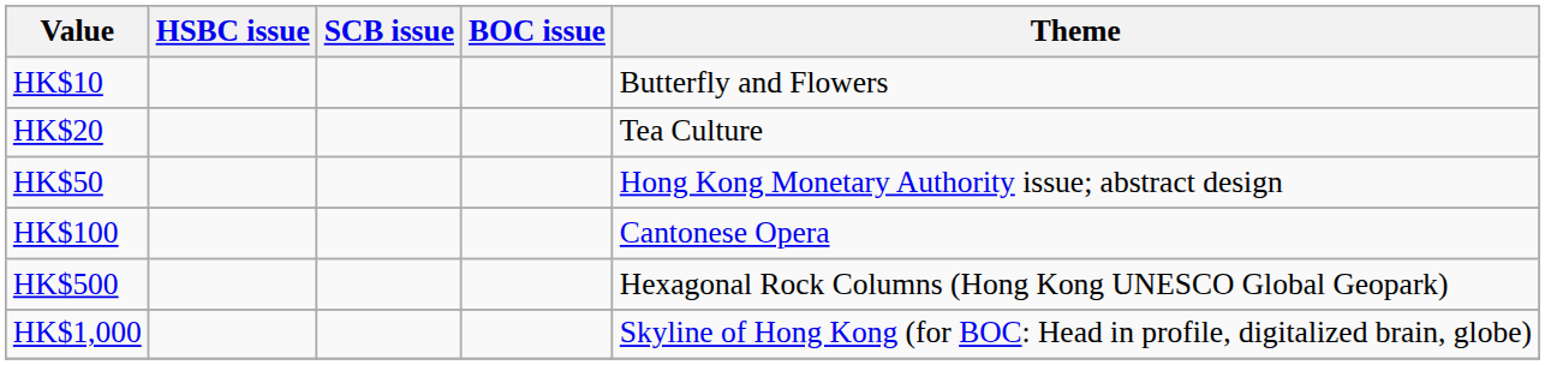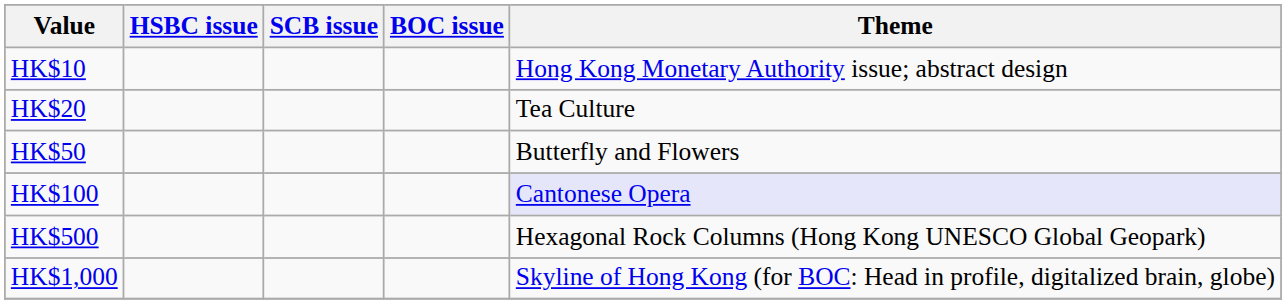 <table class="wikitable" style="font-size: 90%">
 <tr>
 <th>Value</th>
 <th><a href='#'>HSBC issue</a></th>
 <th><a href='#'>SCB issue</a></th>
 <th !colspan="5"><a href='#'>BOC issue</a></th>
 <th>Theme</th>
 </tr>
 <tr>
 <td><a href='#'>HK$10</a></td>
 <td></td>
 <td></td>
 <td></td>
-<td>Butterfly and Flowers</td>
+<td><a href='#'>Hong Kong Monetary Authority</a> issue; abstract design </td>
 </tr>
 <tr>
 <td><a href='#'>HK$20</a></td>
 <td></td>
 <td></td>
 <td></td>
 <td>Tea Culture</td>
 </tr>
 <tr>
 <td><a href='#'>HK$50</a></td>
 <td></td>
 <td></td>
 <td></td>
-<td><a href='#'>Hong Kong Monetary Authority</a> issue; abstract design </td>
+<td>Butterfly and Flowers</td>
 </tr>
 <tr>
 <td><a href='#'>HK$100</a></td>
 <td></td>
 <td></td>
 <td></td>
-<td><a href='#'>Cantonese Opera</a></td>
+<td style="background: lavender;"><a href='#'>Cantonese Opera</a></td>
 </tr>
 <tr>
 <td><a href='#'>HK$500</a></td>
 <td></td>
 <td></td>
 <td></td>
 <td>Hexagonal Rock Columns (Hong Kong UNESCO Global Geopark)</td>
 </tr>
 <tr>
 <td><a href='#'>HK$1,000</a></td>
 <td></td>
 <td></td>
 <td></td>
 <td><a href='#'>Skyline of Hong Kong</a> (for <a href='#'>BOC</a>: Head in profile, digitalized brain, globe)</td>
 </tr>
 <tr>
 </tr>
 </table>
